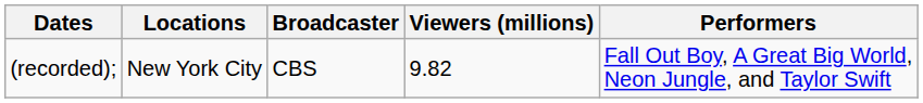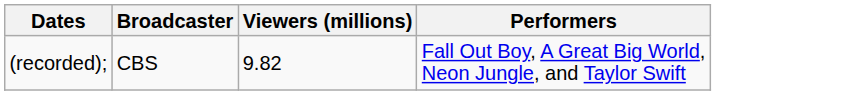 <table class="wikitable" style="font-size: 85%">
 <tr>
 <th>Dates</th>
-<th>Locations</th>
 <th>Broadcaster</th>
 <th>Viewers (millions)</th>
 <th>Performers</th>
 </tr>
 <tr>
 <td> (recorded);<br> </td>
-<td>New York City</td>
 <td>CBS</td>
 <td>9.82</td>
 <td><a href='#'>Fall Out Boy</a>, <a href='#'>A Great Big World</a>,<br> <a href='#'>Neon Jungle</a>, and <a href='#'>Taylor Swift</a></td>
 </tr>
 </table>
